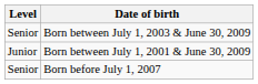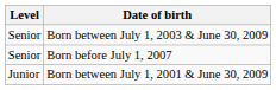 <table class="wikitable unsortable" style="text-align:left">
 <tr>
 <th scope="col">Level</th>
 <th scope="col">Date of birth</th>
 </tr>
 <tr>
 <td>Senior <em></em></td>
 <td>Born between July 1, 2003 & June 30, 2009</td>
 </tr>
 <tr>
+<td>Senior <em></em></td>
+<td>Born before July 1, 2007</td>
+</tr>
+<tr>
 <td>Junior <em></em></td>
 <td>Born between July 1, 2001 & June 30, 2009</td>
 </tr>
-<tr>
-<td>Senior <em></em></td>
-<td>Born before July 1, 2007</td>
-</tr>
 </table>
